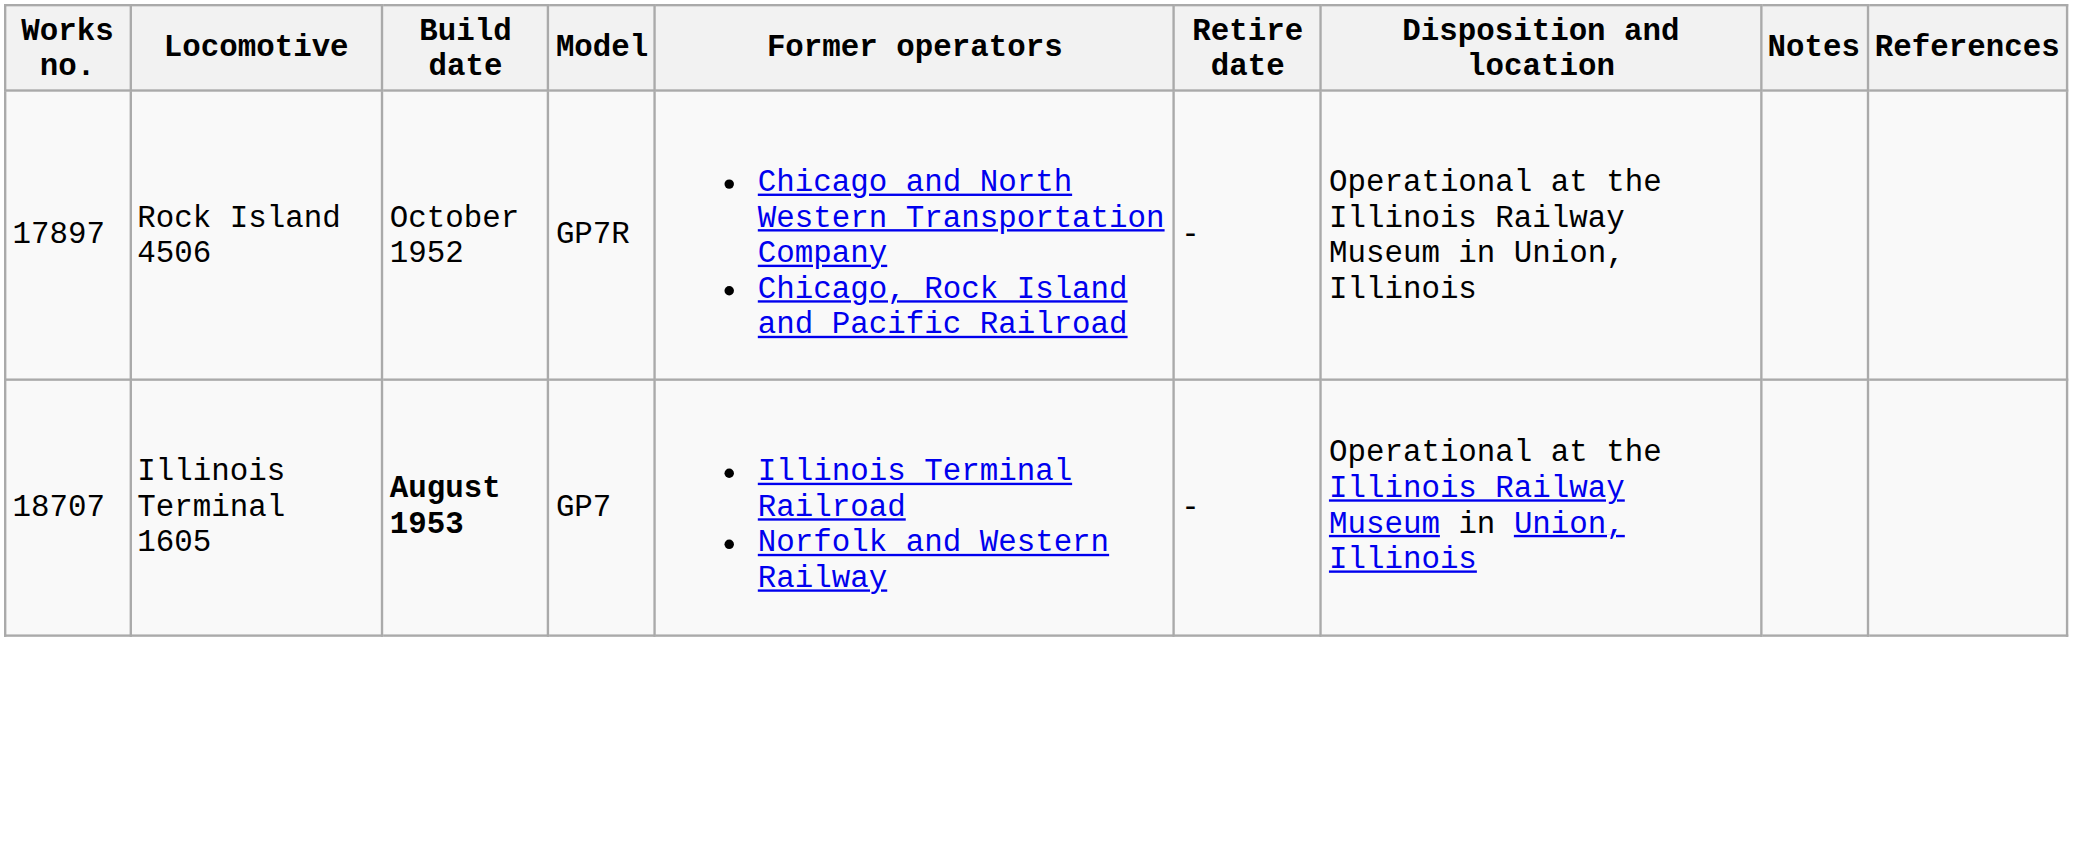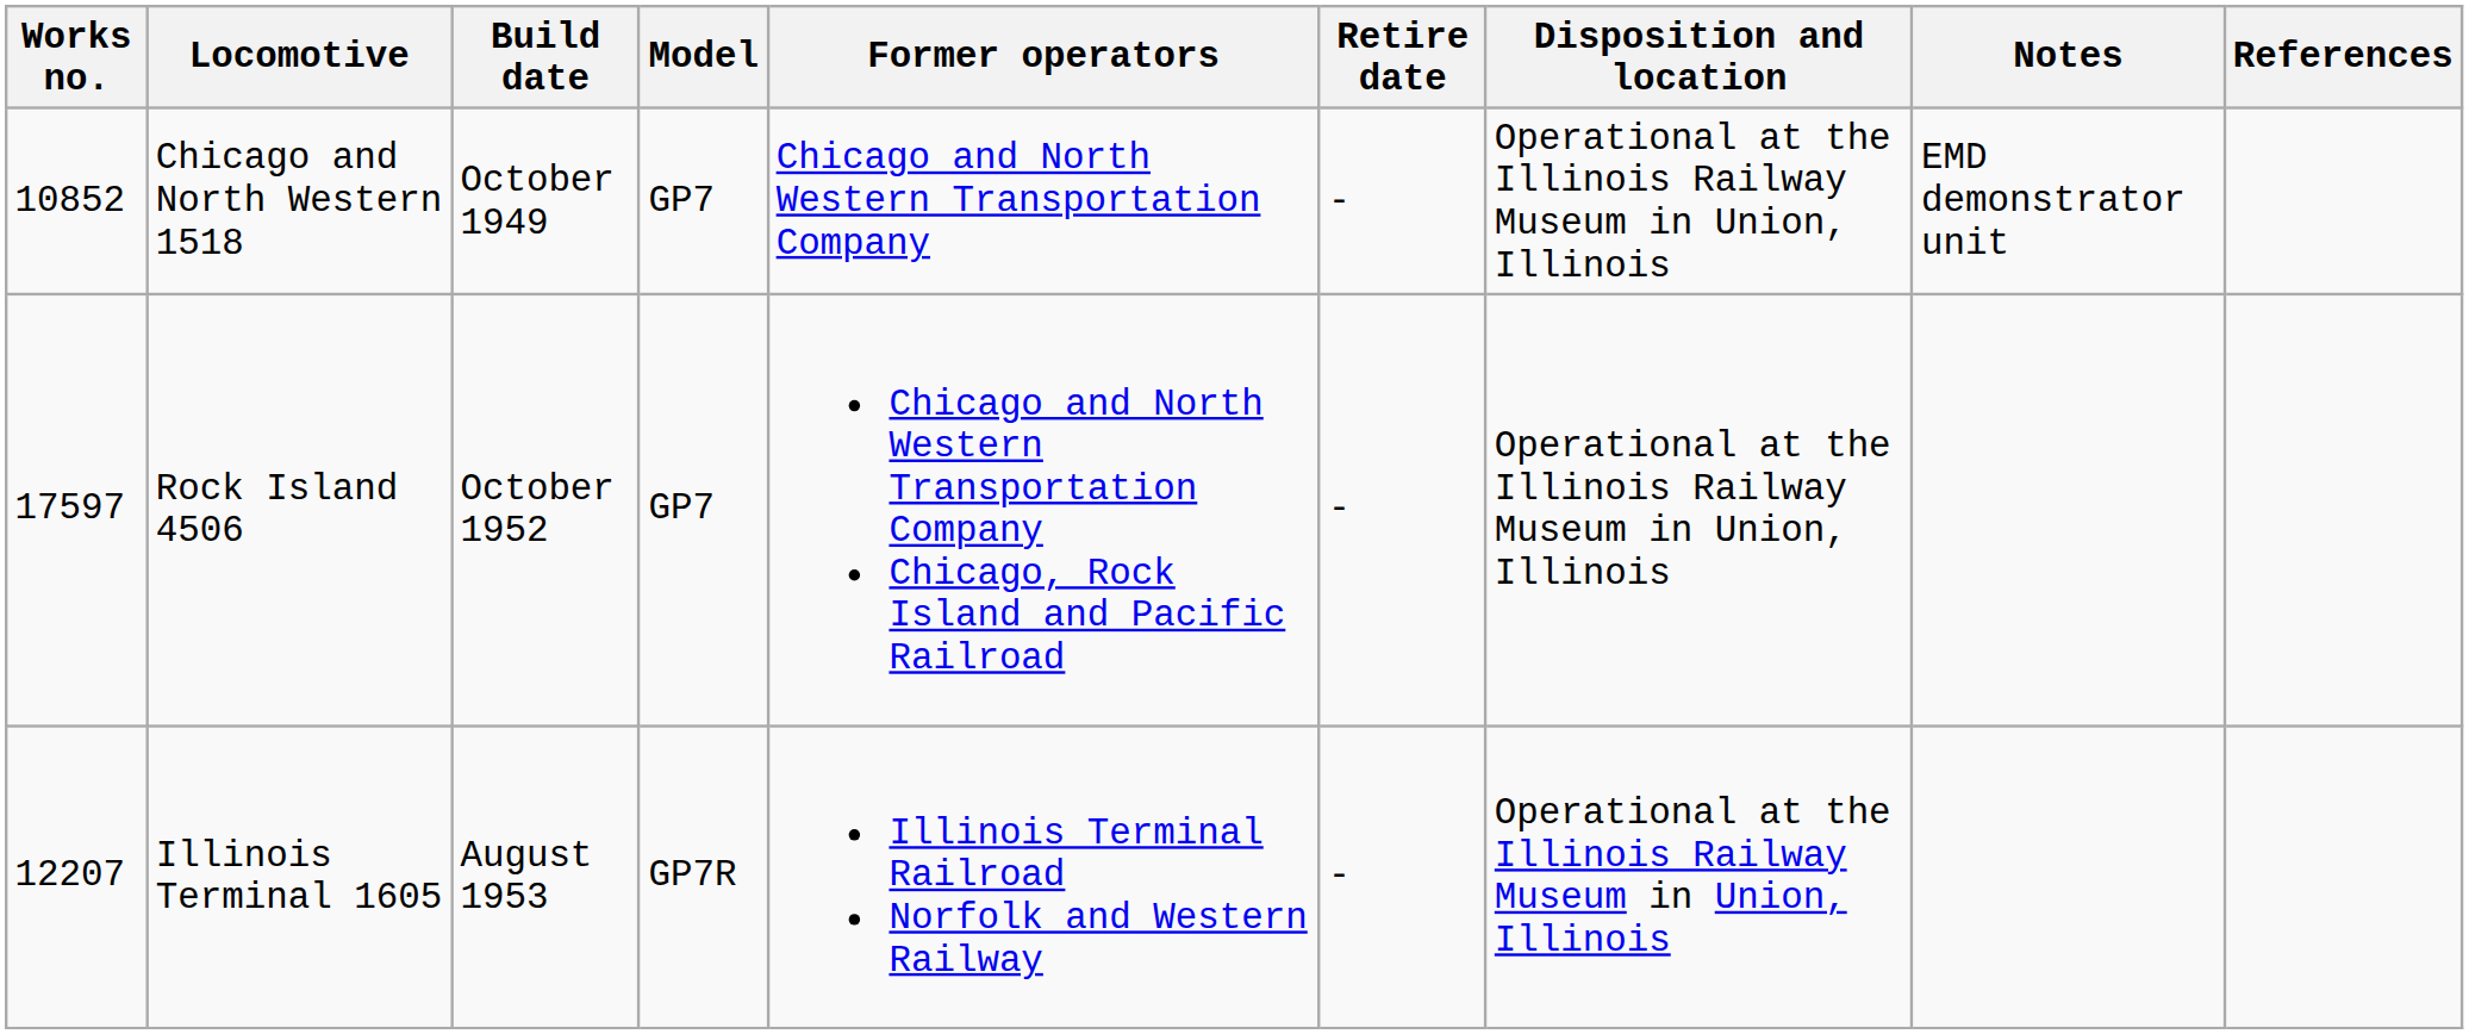 <table class="wikitable">
 <tr>
 <th>Works no.</th>
 <th>Locomotive</th>
 <th>Build date</th>
 <th>Model</th>
 <th>Former operators</th>
 <th>Retire date</th>
 <th>Disposition and location</th>
 <th>Notes</th>
 <th>References</th>
 </tr>
 <tr>
-<td>17897</td>
+<td>10852</td>
+<td>Chicago and North Western 1518</td>
+<td>October 1949</td>
+<td>GP7</td>
+<td><a href='#'>Chicago and North Western Transportation Company</a></td>
+<td>-</td>
+<td>Operational at the Illinois Railway Museum in Union, Illinois</td>
+<td>EMD demonstrator unit</td>
+<td></td>
+</tr>
+<tr>
+<td>17597</td>
 <td>Rock Island 4506</td>
 <td>October 1952</td>
-<td>GP7R</td>
+<td>GP7</td>
 <td><br><ul><li><a href='#'>Chicago and North Western Transportation Company</a></li><li><a href='#'>Chicago, Rock Island and Pacific Railroad</a></li></ul></td>
 <td>-</td>
 <td>Operational at the Illinois Railway Museum in Union, Illinois</td>
 <td></td>
 <td></td>
 </tr>
 <tr>
-<td>18707</td>
+<td>12207</td>
 <td>Illinois Terminal 1605</td>
-<td><strong>August 1953</strong></td>
-<td>GP7</td>
+<td>August 1953</td>
+<td>GP7R</td>
 <td><br><ul><li><a href='#'>Illinois Terminal Railroad</a></li><li><a href='#'>Norfolk and Western Railway</a></li></ul></td>
 <td>-</td>
 <td>Operational at the <a href='#'>Illinois Railway Museum</a> in <a href='#'>Union, Illinois</a></td>
 <td></td>
 <td></td>
 </tr>
 </table>
